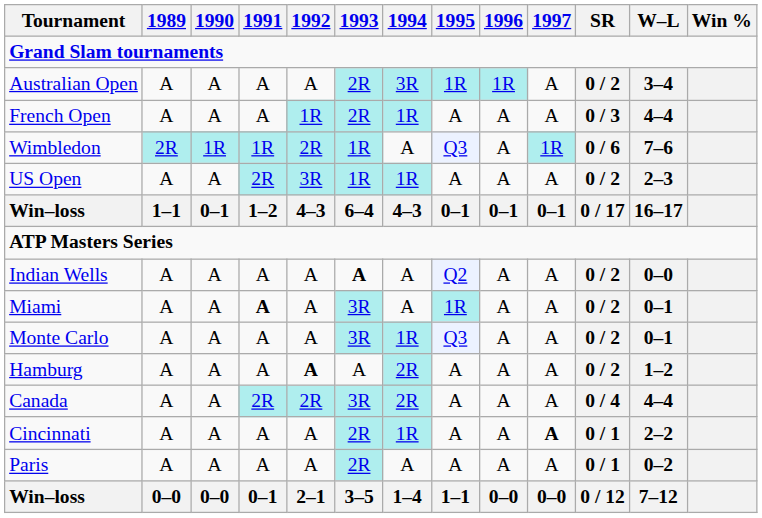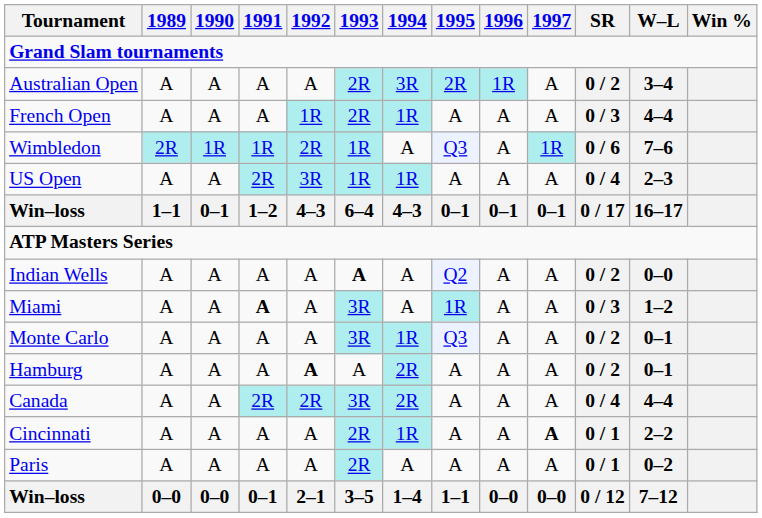 <table class=wikitable style=text-align:center;font-size:97%>
 <tr>
 <th>Tournament</th>
 <th><a href='#'>1989</a></th>
 <th><a href='#'>1990</a></th>
 <th><a href='#'>1991</a></th>
 <th><a href='#'>1992</a></th>
 <th><a href='#'>1993</a></th>
 <th><a href='#'>1994</a></th>
 <th><a href='#'>1995</a></th>
 <th><a href='#'>1996</a></th>
 <th><a href='#'>1997</a></th>
 <th>SR</th>
 <th>W–L</th>
 <th>Win %</th>
 </tr>
 <tr>
 <td colspan=23 align=left><strong><a href='#'>Grand Slam tournaments</a></strong></td>
 </tr>
 <tr>
 <td align=left><a href='#'>Australian Open</a></td>
 <td>A</td>
 <td>A</td>
 <td>A</td>
 <td>A</td>
 <td bgcolor=afeeee><a href='#'>2R</a></td>
 <td bgcolor=afeeee><a href='#'>3R</a></td>
-<td bgcolor=afeeee><a href='#'>1R</a></td>
+<td bgcolor=afeeee><a href='#'>2R</a></td>
 <td bgcolor=afeeee><a href='#'>1R</a></td>
 <td>A</td>
 <th>0 / 2</th>
 <th>3–4</th>
 <th></th>
 </tr>
 <tr>
 <td align=left><a href='#'>French Open</a></td>
 <td>A</td>
 <td>A</td>
 <td>A</td>
 <td bgcolor=afeeee><a href='#'>1R</a></td>
 <td bgcolor=afeeee><a href='#'>2R</a></td>
 <td bgcolor=afeeee><a href='#'>1R</a></td>
 <td>A</td>
 <td>A</td>
 <td>A</td>
 <th>0 / 3</th>
 <th>4–4</th>
 <th></th>
 </tr>
 <tr>
 <td align=left><a href='#'>Wimbledon</a></td>
 <td bgcolor=afeeee><a href='#'>2R</a></td>
 <td bgcolor=afeeee><a href='#'>1R</a></td>
 <td bgcolor=afeeee><a href='#'>1R</a></td>
 <td bgcolor=afeeee><a href='#'>2R</a></td>
 <td bgcolor=afeeee><a href='#'>1R</a></td>
 <td>A</td>
 <td bgcolor=ecf2ff><a href='#'>Q3</a></td>
 <td>A</td>
 <td bgcolor=afeeee><a href='#'>1R</a></td>
 <th>0 / 6</th>
 <th>7–6</th>
 <th></th>
 </tr>
 <tr>
 <td align=left><a href='#'>US Open</a></td>
 <td>A</td>
 <td>A</td>
 <td bgcolor=afeeee><a href='#'>2R</a></td>
 <td bgcolor=afeeee><a href='#'>3R</a></td>
 <td bgcolor=afeeee><a href='#'>1R</a></td>
 <td bgcolor=afeeee><a href='#'>1R</a></td>
 <td>A</td>
 <td>A</td>
 <td>A</td>
-<th>0 / 2</th>
+<th>0 / 4</th>
 <th>2–3</th>
 <th></th>
 </tr>
 <tr>
 <th style=text-align:left>Win–loss</th>
 <th>1–1</th>
 <th>0–1</th>
 <th>1–2</th>
 <th>4–3</th>
 <th>6–4</th>
 <th>4–3</th>
 <th>0–1</th>
 <th>0–1</th>
 <th>0–1</th>
 <th>0 / 17</th>
 <th>16–17</th>
 <th></th>
 </tr>
 <tr>
 <td colspan=23 align=left><strong>ATP Masters Series</strong></td>
 </tr>
 <tr>
 <td align=left><a href='#'>Indian Wells</a></td>
 <td>A</td>
 <td>A</td>
 <td>A</td>
 <td>A</td>
 <td><strong>A</strong></td>
 <td>A</td>
 <td bgcolor=ecf2ff><a href='#'>Q2</a></td>
 <td>A</td>
 <td>A</td>
 <th>0 / 2</th>
 <th>0–0</th>
 <th></th>
 </tr>
 <tr>
 <td align=left><a href='#'>Miami</a></td>
 <td>A</td>
 <td>A</td>
 <td><strong>A</strong></td>
 <td>A</td>
 <td bgcolor=afeeee><a href='#'>3R</a></td>
 <td>A</td>
 <td bgcolor=afeeee><a href='#'>1R</a></td>
 <td>A</td>
 <td>A</td>
-<th>0 / 2</th>
-<th>0–1</th>
+<th>0 / 3</th>
+<th>1–2</th>
 <th></th>
 </tr>
 <tr>
 <td align=left><a href='#'>Monte Carlo</a></td>
 <td>A</td>
 <td>A</td>
 <td>A</td>
 <td>A</td>
 <td bgcolor=afeeee><a href='#'>3R</a></td>
 <td bgcolor=afeeee><a href='#'>1R</a></td>
 <td bgcolor=ecf2ff><a href='#'>Q3</a></td>
 <td>A</td>
 <td>A</td>
 <th>0 / 2</th>
 <th>0–1</th>
 <th></th>
 </tr>
 <tr>
 <td align=left><a href='#'>Hamburg</a></td>
 <td>A</td>
 <td>A</td>
 <td>A</td>
 <td><strong>A</strong></td>
 <td>A</td>
 <td bgcolor=afeeee><a href='#'>2R</a></td>
 <td>A</td>
 <td>A</td>
 <td>A</td>
 <th>0 / 2</th>
-<th>1–2</th>
+<th>0–1</th>
 <th></th>
 </tr>
 <tr>
 <td align=left><a href='#'>Canada</a></td>
 <td>A</td>
 <td>A</td>
 <td bgcolor=afeeee><a href='#'>2R</a></td>
 <td bgcolor=afeeee><a href='#'>2R</a></td>
 <td bgcolor=afeeee><a href='#'>3R</a></td>
 <td bgcolor=afeeee><a href='#'>2R</a></td>
 <td>A</td>
 <td>A</td>
 <td>A</td>
 <th>0 / 4</th>
 <th>4–4</th>
 <th></th>
 </tr>
 <tr>
 <td align=left><a href='#'>Cincinnati</a></td>
 <td>A</td>
 <td>A</td>
 <td>A</td>
 <td>A</td>
 <td bgcolor=afeeee><a href='#'>2R</a></td>
 <td bgcolor=afeeee><a href='#'>1R</a></td>
 <td>A</td>
 <td>A</td>
 <td><strong>A</strong></td>
 <th>0 / 1</th>
 <th>2–2</th>
 <th></th>
 </tr>
 <tr>
 <td align=left><a href='#'>Paris</a></td>
 <td>A</td>
 <td>A</td>
 <td>A</td>
 <td>A</td>
 <td bgcolor=afeeee><a href='#'>2R</a></td>
 <td>A</td>
 <td>A</td>
 <td>A</td>
 <td>A</td>
 <th>0 / 1</th>
 <th>0–2</th>
 <th></th>
 </tr>
 <tr>
 <th style=text-align:left>Win–loss</th>
 <th>0–0</th>
 <th>0–0</th>
 <th>0–1</th>
 <th>2–1</th>
 <th>3–5</th>
 <th>1–4</th>
 <th>1–1</th>
 <th>0–0</th>
 <th>0–0</th>
 <th>0 / 12</th>
 <th>7–12</th>
 <th></th>
 </tr>
 </table>
